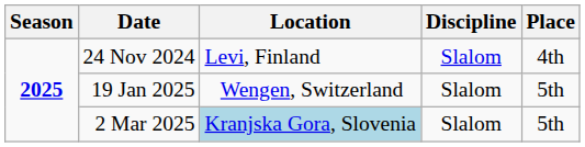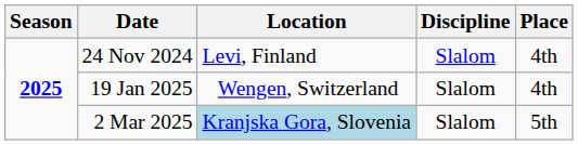 <table class=wikitable style="text-align:center">
 <tr>
 <th>Season</th>
 <th>Date</th>
 <th>Location</th>
 <th>Discipline</th>
 <th>Place</th>
 </tr>
 <tr>
 <td rowspan="5"><strong><a href='#'>2025</a></strong></td>
 <td align=right>24 Nov 2024</td>
 <td align=left> <a href='#'>Levi</a>, Finland</td>
 <td><a href='#'>Slalom</a></td>
 <td>4th</td>
 </tr>
 <tr>
 <td align=right>19 Jan 2025</td>
 <td align=left>   <a href='#'>Wengen</a>, Switzerland</td>
 <td>Slalom</td>
-<td>5th</td>
+<td>4th</td>
 </tr>
 <tr>
 <td align=right>2 Mar 2025</td>
 <td align=left style="background: lightblue;"> <a href='#'>Kranjska Gora</a>, Slovenia</td>
 <td>Slalom</td>
 <td>5th</td>
 </tr>
 </table>
